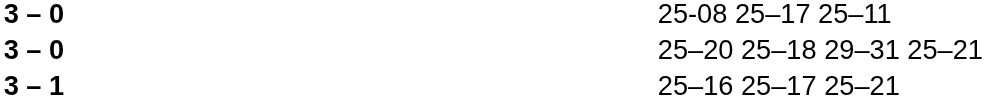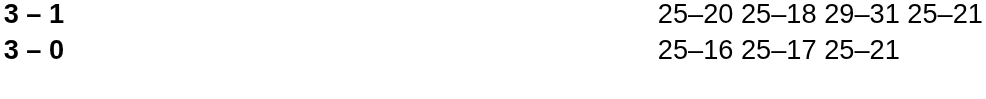 <table width=100% cellspacing=1>
 <tr>
 <th width=20%></th>
 <th width=12%></th>
 <th width=20%></th>
 <th width=33%></th>
 <td></td>
 </tr>
 <tr style=font-size:90%>
 <td align=right><strong></strong></td>
-<td align=center><strong>3 – 0</strong></td>
+<td align=center><strong>3 – 1</strong></td>
 <td></td>
-<td>25-08 25–17 25–11</td>
+<td>25–20 25–18 29–31 25–21</td>
 <td></td>
 </tr>
 <tr style=font-size:90%>
 <td align=right><strong></strong></td>
 <td align=center><strong>3 – 0</strong></td>
 <td></td>
-<td>25–20 25–18 29–31 25–21</td>
-<td></td>
-</tr>
-<tr style=font-size:90%>
-<td align=right><strong></strong></td>
-<td align=center><strong>3 – 1</strong></td>
-<td></td>
 <td>25–16 25–17 25–21</td>
 </tr>
 </table>
